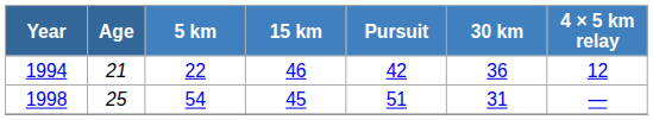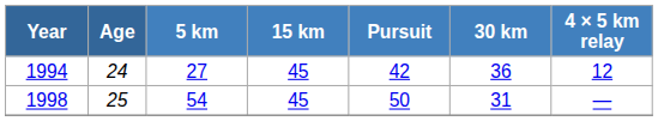 <table class="wikitable" style="font-size:95%; text-align:center; border:grey solid 1px; border-collapse:collapse; background:#ffffff;">
 <tr>
 <th style="background-color:#369; color:white; width:60px;"> Year </th>
 <th style="background-color:#369; color:white; width:40px;"> Age </th>
 <th style="background-color:#4180be; color:white; width:75px;"> 5 km </th>
 <th style="background-color:#4180be; color:white; width:75px;"> 15 km </th>
 <th style="background-color:#4180be; color:white; width:75px;"> Pursuit </th>
 <th style="background-color:#4180be; color:white; width:75px;"> 30 km </th>
 <th style="background-color:#4180be; color:white; width:75px;"> 4 × 5 km <br> relay </th>
 </tr>
 <tr>
 <td><a href='#'>1994</a></td>
-<td><em>21</em></td>
-<td><a href='#'>22</a></td>
-<td><a href='#'>46</a></td>
+<td><em>24</em></td>
+<td><a href='#'>27</a></td>
+<td><a href='#'>45</a></td>
 <td><a href='#'>42</a></td>
 <td><a href='#'>36</a></td>
 <td><a href='#'>12</a></td>
 </tr>
 <tr>
 <td><a href='#'>1998</a></td>
 <td><em>25</em></td>
 <td><a href='#'>54</a></td>
 <td><a href='#'>45</a></td>
-<td><a href='#'>51</a></td>
+<td><a href='#'>50</a></td>
 <td><a href='#'>31</a></td>
 <td><a href='#'>—</a></td>
 </tr>
 <tr>
 </tr>
 </table>
